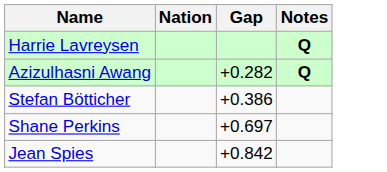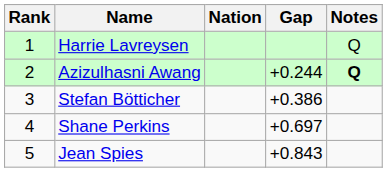 <table class="wikitable sortable" style="text-align:center">
 <tr>
+<th>Rank</th>
 <th>Name</th>
 <th>Nation</th>
 <th>Gap</th>
 <th>Notes</th>
 </tr>
 <tr bgcolor=ccffcc>
+<td>1</td>
 <td align=left><a href='#'>Harrie Lavreysen</a></td>
 <td align=left></td>
 <td></td>
-<td><strong>Q</strong></td>
+<td>Q</td>
 </tr>
 <tr bgcolor=ccffcc>
+<td>2</td>
 <td align=left><a href='#'>Azizulhasni Awang</a></td>
 <td align=left></td>
-<td>+0.282</td>
+<td>+0.244</td>
 <td><strong>Q</strong></td>
 </tr>
 <tr>
+<td>3</td>
 <td align=left><a href='#'>Stefan Bötticher</a></td>
 <td align=left></td>
 <td>+0.386</td>
 <td></td>
 </tr>
 <tr>
+<td>4</td>
 <td align=left><a href='#'>Shane Perkins</a></td>
 <td align=left></td>
 <td>+0.697</td>
 <td></td>
 </tr>
 <tr>
+<td>5</td>
 <td align=left><a href='#'>Jean Spies</a></td>
 <td align=left></td>
-<td>+0.842</td>
+<td>+0.843</td>
 <td></td>
 </tr>
 </table>
